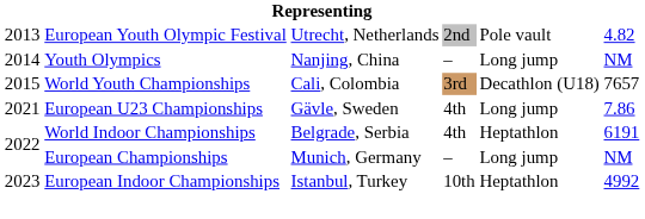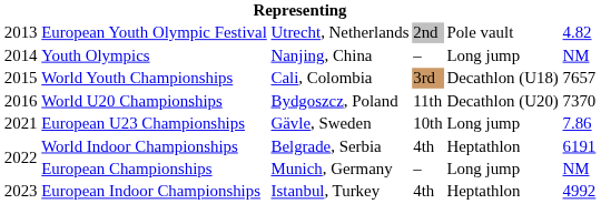 <table>
 <tr>
 <th colspan="6">Representing </th>
 </tr>
 <tr>
 <td>2013</td>
 <td><a href='#'>European Youth Olympic Festival</a></td>
 <td><a href='#'>Utrecht</a>, Netherlands</td>
 <td bgcolor=silver>2nd</td>
 <td>Pole vault</td>
 <td><a href='#'>4.82</a></td>
 </tr>
 <tr>
 <td>2014</td>
 <td><a href='#'>Youth Olympics</a></td>
 <td><a href='#'>Nanjing</a>, China</td>
 <td>–</td>
 <td>Long jump</td>
 <td><a href='#'>NM</a></td>
 </tr>
 <tr>
 <td>2015</td>
 <td><a href='#'>World Youth Championships</a></td>
 <td><a href='#'>Cali</a>, Colombia</td>
 <td bgcolor="cc9966">3rd</td>
 <td>Decathlon (U18)</td>
 <td>7657</td>
 </tr>
 <tr>
+<td>2016</td>
+<td><a href='#'>World U20 Championships</a></td>
+<td><a href='#'>Bydgoszcz</a>, Poland</td>
+<td>11th</td>
+<td>Decathlon (U20)</td>
+<td>7370</td>
+</tr>
+<tr>
 <td>2021</td>
 <td><a href='#'>European U23 Championships</a></td>
 <td><a href='#'>Gävle</a>, Sweden</td>
-<td>4th</td>
+<td>10th</td>
 <td>Long jump</td>
 <td><a href='#'>7.86</a></td>
 </tr>
 <tr>
 <td rowspan=2>2022</td>
 <td><a href='#'>World Indoor Championships</a></td>
 <td><a href='#'>Belgrade</a>, Serbia</td>
 <td>4th</td>
 <td>Heptathlon</td>
 <td><a href='#'>6191</a></td>
 </tr>
 <tr>
 <td><a href='#'>European Championships</a></td>
 <td><a href='#'>Munich</a>, Germany</td>
 <td>–</td>
 <td>Long jump</td>
 <td><a href='#'>NM</a></td>
 </tr>
 <tr>
 <td>2023</td>
 <td><a href='#'>European Indoor Championships</a></td>
 <td><a href='#'>Istanbul</a>, Turkey</td>
-<td>10th</td>
+<td>4th</td>
 <td>Heptathlon</td>
 <td><a href='#'>4992</a></td>
 </tr>
 </table>
